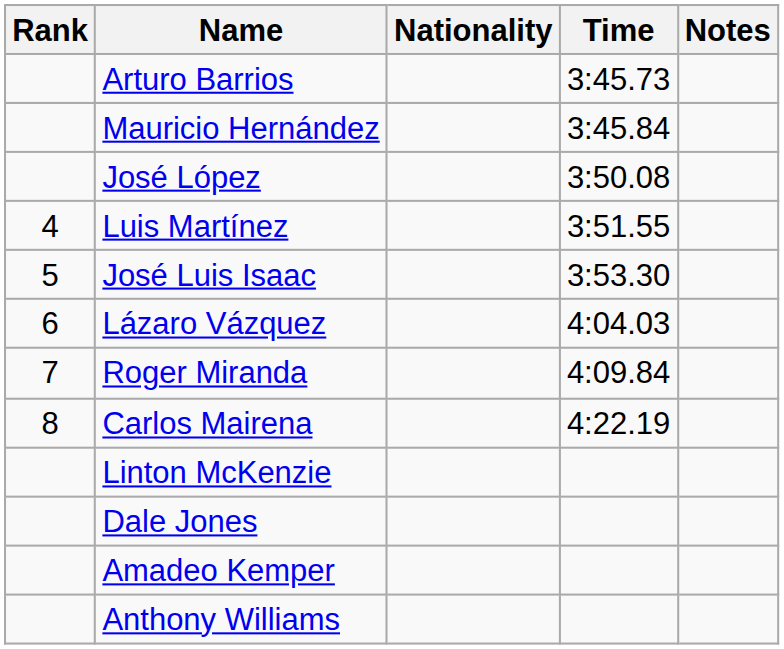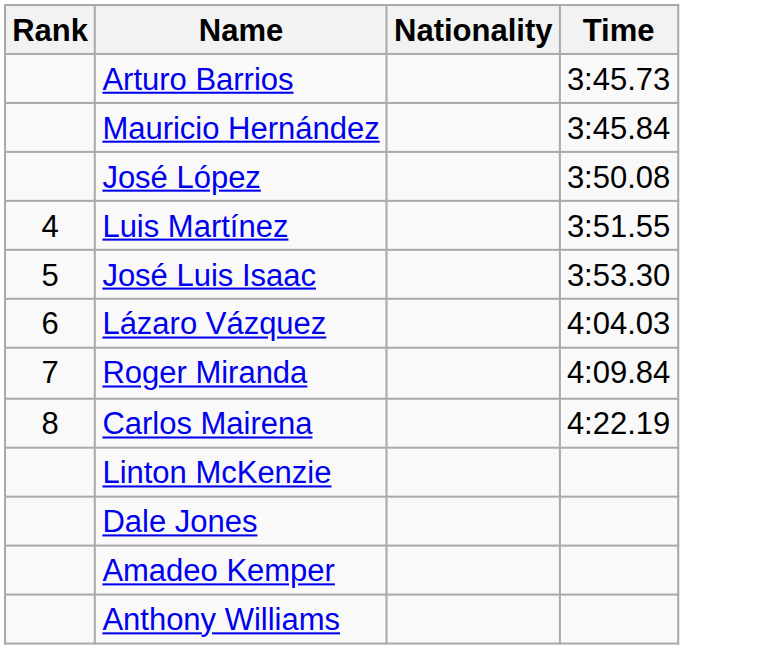 <table class="wikitable sortable" style="text-align:center;font-size:95%">
 <tr>
 <th>Rank</th>
 <th>Name</th>
 <th>Nationality</th>
 <th>Time</th>
-<th>Notes</th>
 </tr>
 <tr>
 <td></td>
 <td align=left><a href='#'>Arturo Barrios</a></td>
 <td align=left></td>
 <td>3:45.73</td>
-<td></td>
 </tr>
 <tr>
 <td></td>
 <td align=left><a href='#'>Mauricio Hernández</a></td>
 <td align=left></td>
 <td>3:45.84</td>
-<td></td>
 </tr>
 <tr>
 <td></td>
 <td align=left><a href='#'>José López</a></td>
 <td align=left></td>
 <td>3:50.08</td>
-<td></td>
 </tr>
 <tr>
 <td>4</td>
 <td align=left><a href='#'>Luis Martínez</a></td>
 <td align=left></td>
 <td>3:51.55</td>
-<td></td>
 </tr>
 <tr>
 <td>5</td>
 <td align=left><a href='#'>José Luis Isaac</a></td>
 <td align=left></td>
 <td>3:53.30</td>
-<td></td>
 </tr>
 <tr>
 <td>6</td>
 <td align=left><a href='#'>Lázaro Vázquez</a></td>
 <td align=left></td>
 <td>4:04.03</td>
-<td></td>
 </tr>
 <tr>
 <td>7</td>
 <td align=left><a href='#'>Roger Miranda</a></td>
 <td align=left></td>
 <td>4:09.84</td>
-<td></td>
 </tr>
 <tr>
 <td>8</td>
 <td align=left><a href='#'>Carlos Mairena</a></td>
 <td align=left></td>
 <td>4:22.19</td>
-<td></td>
 </tr>
 <tr>
 <td></td>
 <td align=left><a href='#'>Linton McKenzie</a></td>
 <td align=left></td>
-<td></td>
 <td></td>
 </tr>
 <tr>
 <td></td>
 <td align=left><a href='#'>Dale Jones</a></td>
 <td align=left></td>
 <td></td>
-<td></td>
 </tr>
 <tr>
 <td></td>
 <td align=left><a href='#'>Amadeo Kemper</a></td>
 <td align=left></td>
-<td></td>
 <td></td>
 </tr>
 <tr>
 <td></td>
 <td align=left><a href='#'>Anthony Williams</a></td>
 <td align=left></td>
 <td></td>
-<td></td>
 </tr>
 </table>
